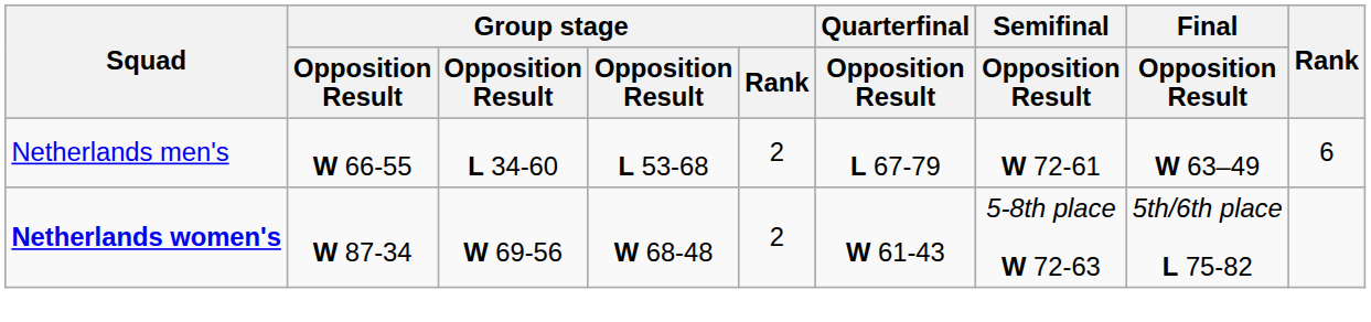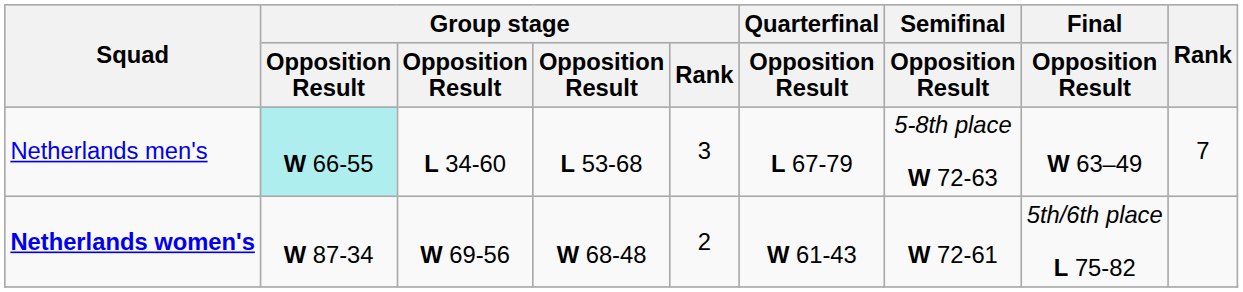 <table class=wikitable style="font-size:90%">
 <tr>
 <th rowspan="2">Squad</th>
 <th colspan="4">Group stage</th>
 <th>Quarterfinal</th>
 <th>Semifinal</th>
 <th>Final</th>
 <th rowspan="2">Rank</th>
 </tr>
 <tr>
 <th>Opposition<br>Result</th>
 <th>Opposition<br>Result</th>
 <th>Opposition<br>Result</th>
 <th>Rank</th>
 <th>Opposition<br>Result</th>
 <th>Opposition<br>Result</th>
 <th>Opposition<br>Result</th>
 </tr>
 <tr align=center>
 <td align=left><a href='#'>Netherlands men's</a></td>
-<td><br><strong>W</strong> 66-55</td>
+<td style="background: paleturquoise;"><br><strong>W</strong> 66-55</td>
 <td><br><strong>L</strong> 34-60</td>
 <td><br><strong>L</strong> 53-68</td>
-<td>2</td>
+<td>3</td>
 <td><br><strong>L</strong> 67-79</td>
-<td><br><strong>W</strong> 72-61</td>
+<td><em>5-8th place</em><br><br><strong>W</strong> 72-63</td>
 <td><br><strong>W</strong> 63–49</td>
-<td>6</td>
+<td>7</td>
 </tr>
 <tr align=center>
 <td align=left><strong><a href='#'>Netherlands women's</a></strong></td>
 <td><br><strong>W</strong> 87-34</td>
 <td><br><strong>W</strong> 69-56</td>
 <td><br><strong>W</strong> 68-48</td>
 <td>2</td>
 <td><br><strong>W</strong> 61-43</td>
-<td><em>5-8th place</em><br><br><strong>W</strong> 72-63</td>
+<td><br><strong>W</strong> 72-61</td>
 <td><em>5th/6th place</em><br><br><strong>L</strong> 75-82</td>
 <td></td>
 </tr>
 </table>
